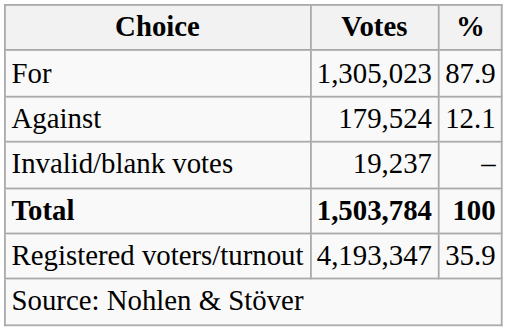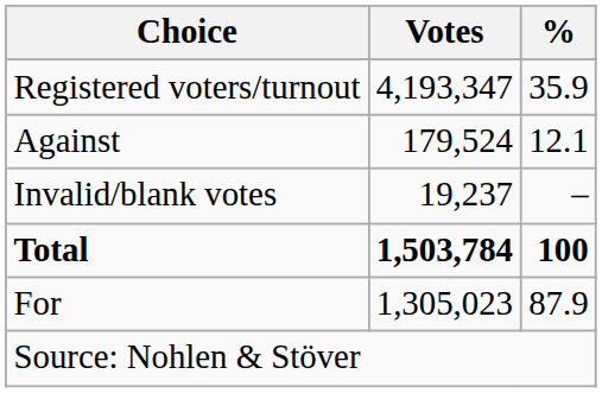 <table class=wikitable style=text-align:right>
 <tr>
 <th>Choice</th>
 <th>Votes</th>
 <th>%</th>
 </tr>
 <tr>
-<td align=left>For</td>
-<td>1,305,023</td>
-<td>87.9</td>
+<td align=left>Registered voters/turnout</td>
+<td>4,193,347</td>
+<td>35.9</td>
 </tr>
 <tr>
 <td align=left>Against</td>
 <td>179,524</td>
 <td>12.1</td>
 </tr>
 <tr>
 <td align=left>Invalid/blank votes</td>
 <td>19,237</td>
 <td>–</td>
 </tr>
 <tr>
 <td align=left><strong>Total</strong></td>
 <td><strong>1,503,784</strong></td>
 <td><strong>100</strong></td>
 </tr>
 <tr>
-<td align=left>Registered voters/turnout</td>
-<td>4,193,347</td>
-<td>35.9</td>
+<td align=left>For</td>
+<td>1,305,023</td>
+<td>87.9</td>
 </tr>
 <tr>
 <td align=left colspan=3>Source: Nohlen & Stöver</td>
 </tr>
 </table>
